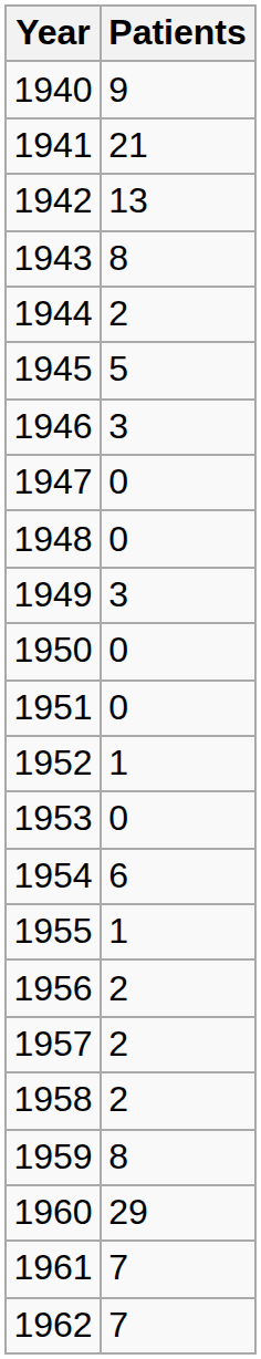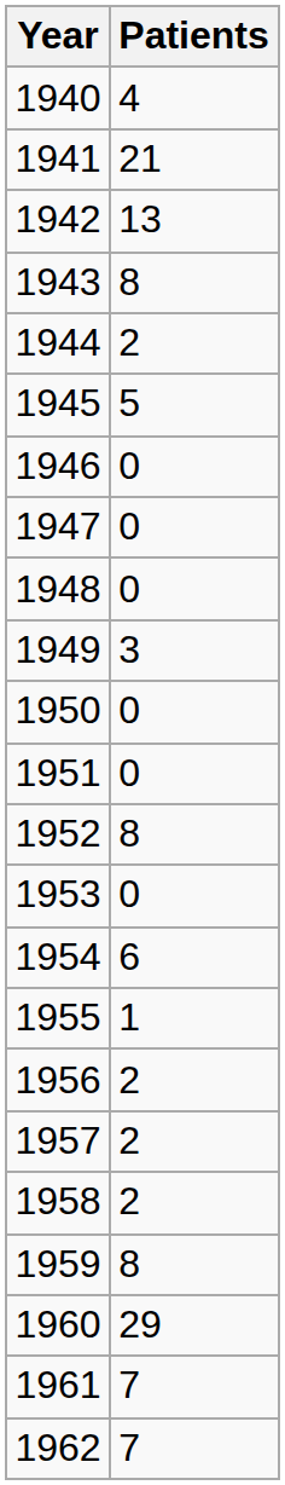 <table class="wikitable">
 <tr>
 <th>Year</th>
 <th>Patients</th>
 </tr>
 <tr>
 <td>1940</td>
-<td>9</td>
+<td>4</td>
 </tr>
 <tr>
 <td>1941</td>
 <td>21</td>
 </tr>
 <tr>
 <td>1942</td>
 <td>13</td>
 </tr>
 <tr>
 <td>1943</td>
 <td>8</td>
 </tr>
 <tr>
 <td>1944</td>
 <td>2</td>
 </tr>
 <tr>
 <td>1945</td>
 <td>5</td>
 </tr>
 <tr>
 <td>1946</td>
-<td>3</td>
+<td>0</td>
 </tr>
 <tr>
 <td>1947</td>
 <td>0</td>
 </tr>
 <tr>
 <td>1948</td>
 <td>0</td>
 </tr>
 <tr>
 <td>1949</td>
 <td>3</td>
 </tr>
 <tr>
 <td>1950</td>
 <td>0</td>
 </tr>
 <tr>
 <td>1951</td>
 <td>0</td>
 </tr>
 <tr>
 <td>1952</td>
-<td>1</td>
+<td>8</td>
 </tr>
 <tr>
 <td>1953</td>
 <td>0</td>
 </tr>
 <tr>
 <td>1954</td>
 <td>6</td>
 </tr>
 <tr>
 <td>1955</td>
 <td>1</td>
 </tr>
 <tr>
 <td>1956</td>
 <td>2</td>
 </tr>
 <tr>
 <td>1957</td>
 <td>2</td>
 </tr>
 <tr>
 <td>1958</td>
 <td>2</td>
 </tr>
 <tr>
 <td>1959</td>
 <td>8</td>
 </tr>
 <tr>
 <td>1960</td>
 <td>29</td>
 </tr>
 <tr>
 <td>1961</td>
 <td>7</td>
 </tr>
 <tr>
 <td>1962</td>
 <td>7</td>
 </tr>
 </table>
